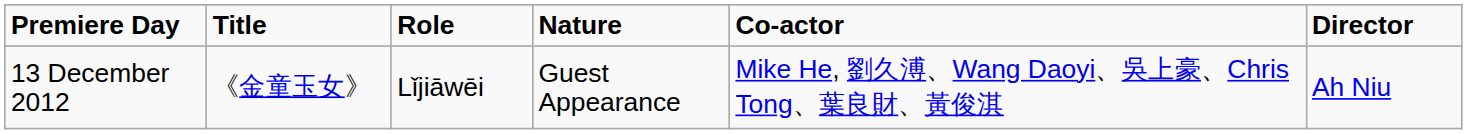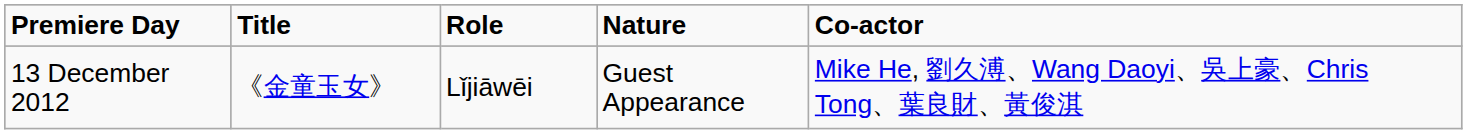 <table class="wikitable" width="100%">
 <tr>
 <td style="width:8%"><strong>Premiere Day</strong></td>
 <td style="width:8%"><strong>Title</strong></td>
 <td style="width:5%"><strong>Role</strong></td>
 <td style="width:5%"><strong>Nature</strong></td>
 <td style="width:25%"><strong>Co-actor</strong></td>
-<td style="width:5%"><strong>Director</strong></td>
 </tr>
 <tr>
 <td>13 December 2012</td>
 <td>《<a href='#'>金童玉女</a>》</td>
 <td>Lǐjiāwēi</td>
 <td>Guest Appearance</td>
 <td><a href='#'>Mike He</a>, <a href='#'>劉久溥</a>、<a href='#'>Wang Daoyi</a>、<a href='#'>吳上豪</a>、<a href='#'>Chris Tong</a>、<a href='#'>葉良財</a>、<a href='#'>黃俊淇</a></td>
-<td><a href='#'>Ah Niu</a></td>
 </tr>
 </table>
